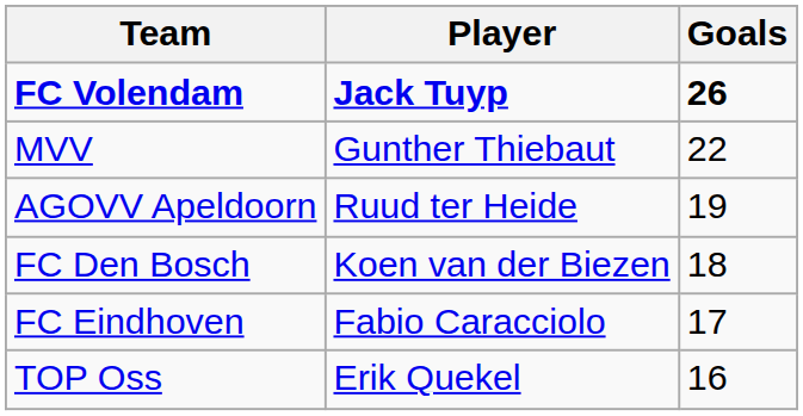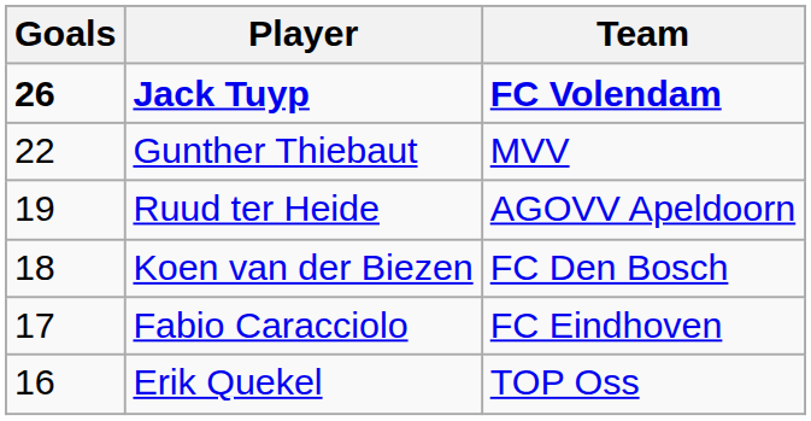 <table class="wikitable">
 <tr>
+<th>Goals</th>
+<th>Player</th>
 <th>Team</th>
-<th>Player</th>
-<th>Goals</th>
 </tr>
 <tr>
+<td><strong>26</strong></td>
+<td> <strong><a href='#'>Jack Tuyp</a></strong></td>
 <td><strong><a href='#'>FC Volendam</a></strong></td>
-<td> <strong><a href='#'>Jack Tuyp</a></strong></td>
-<td><strong>26</strong></td>
 </tr>
 <tr>
+<td>22</td>
+<td> <a href='#'>Gunther Thiebaut</a></td>
 <td><a href='#'>MVV</a></td>
-<td> <a href='#'>Gunther Thiebaut</a></td>
-<td>22</td>
 </tr>
 <tr>
+<td>19</td>
+<td> <a href='#'>Ruud ter Heide</a></td>
 <td><a href='#'>AGOVV Apeldoorn</a></td>
-<td> <a href='#'>Ruud ter Heide</a></td>
-<td>19</td>
 </tr>
 <tr>
+<td>18</td>
+<td> <a href='#'>Koen van der Biezen</a></td>
 <td><a href='#'>FC Den Bosch</a></td>
-<td> <a href='#'>Koen van der Biezen</a></td>
-<td>18</td>
 </tr>
 <tr>
+<td>17</td>
+<td> <a href='#'>Fabio Caracciolo</a></td>
 <td><a href='#'>FC Eindhoven</a></td>
-<td> <a href='#'>Fabio Caracciolo</a></td>
-<td>17</td>
 </tr>
 <tr>
+<td>16</td>
+<td> <a href='#'>Erik Quekel</a></td>
 <td><a href='#'>TOP Oss</a></td>
-<td> <a href='#'>Erik Quekel</a></td>
-<td>16</td>
 </tr>
 </table>
